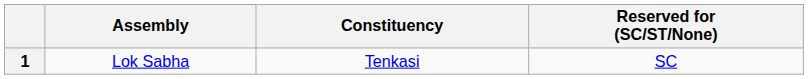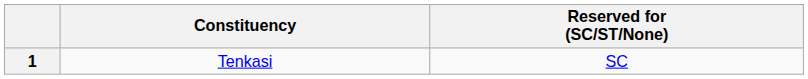 <table class="wikitable sortable" style="width:50%; text-align:center">
 <tr>
 <th data-sort-type=number></th>
-<th>Assembly</th>
 <th>Constituency</th>
 <th>Reserved for<br>(SC/ST/None)</th>
 </tr>
 <tr>
 <th data-sort-value="1">1</th>
-<td><a href='#'>Lok Sabha</a></td>
 <td><a href='#'>Tenkasi</a></td>
 <td><a href='#'>SC</a></td>
 </tr>
 </table>
